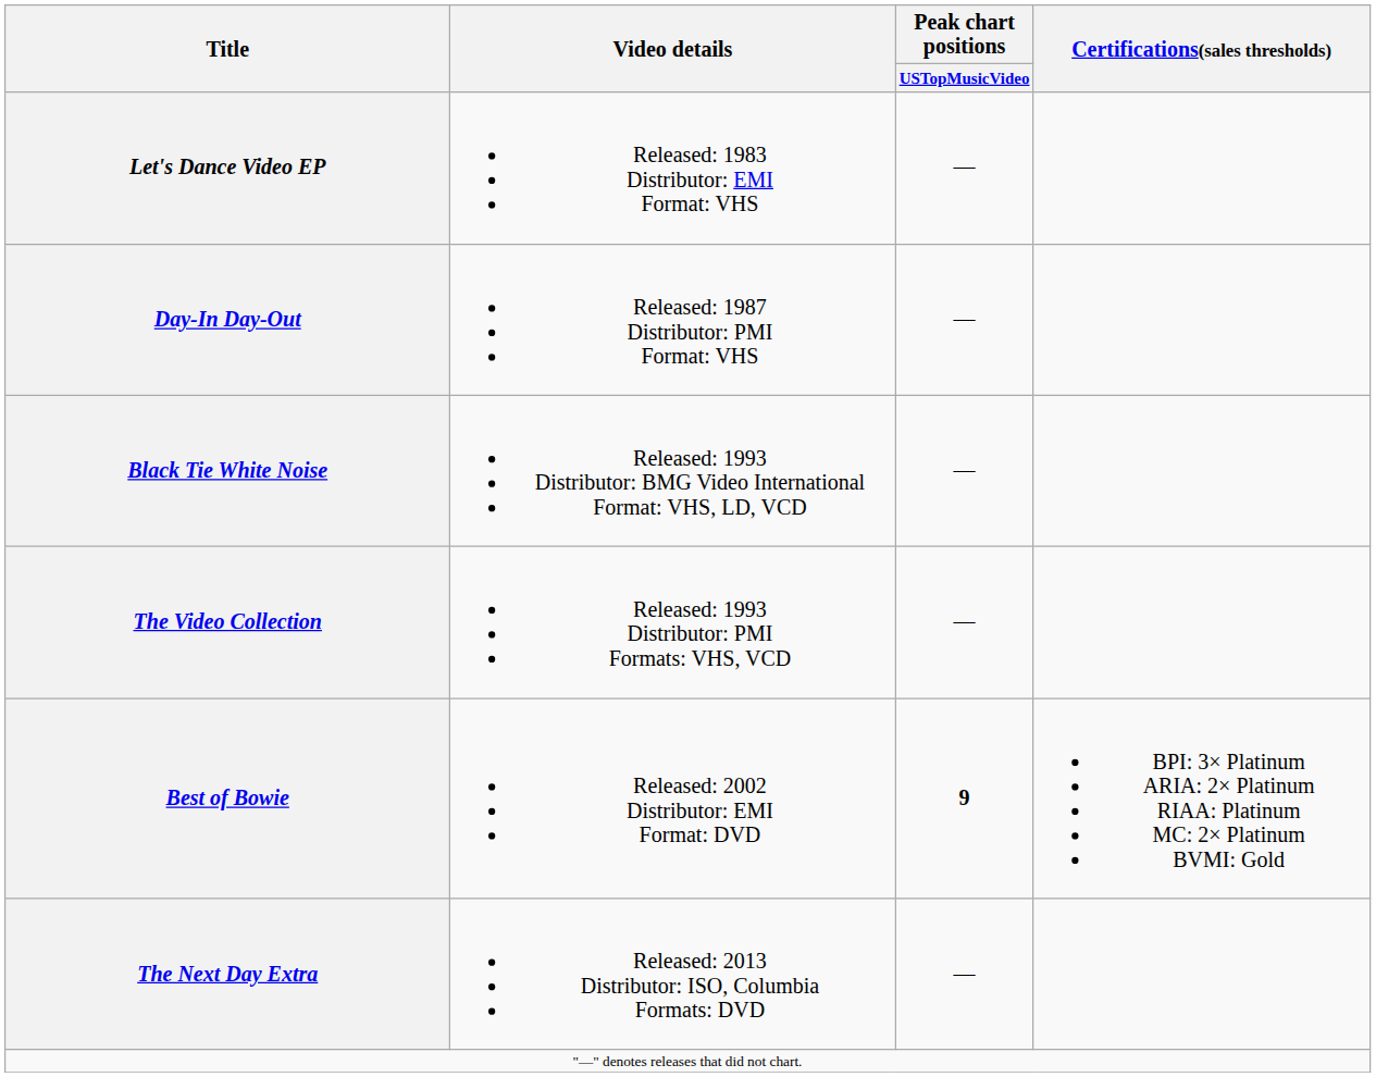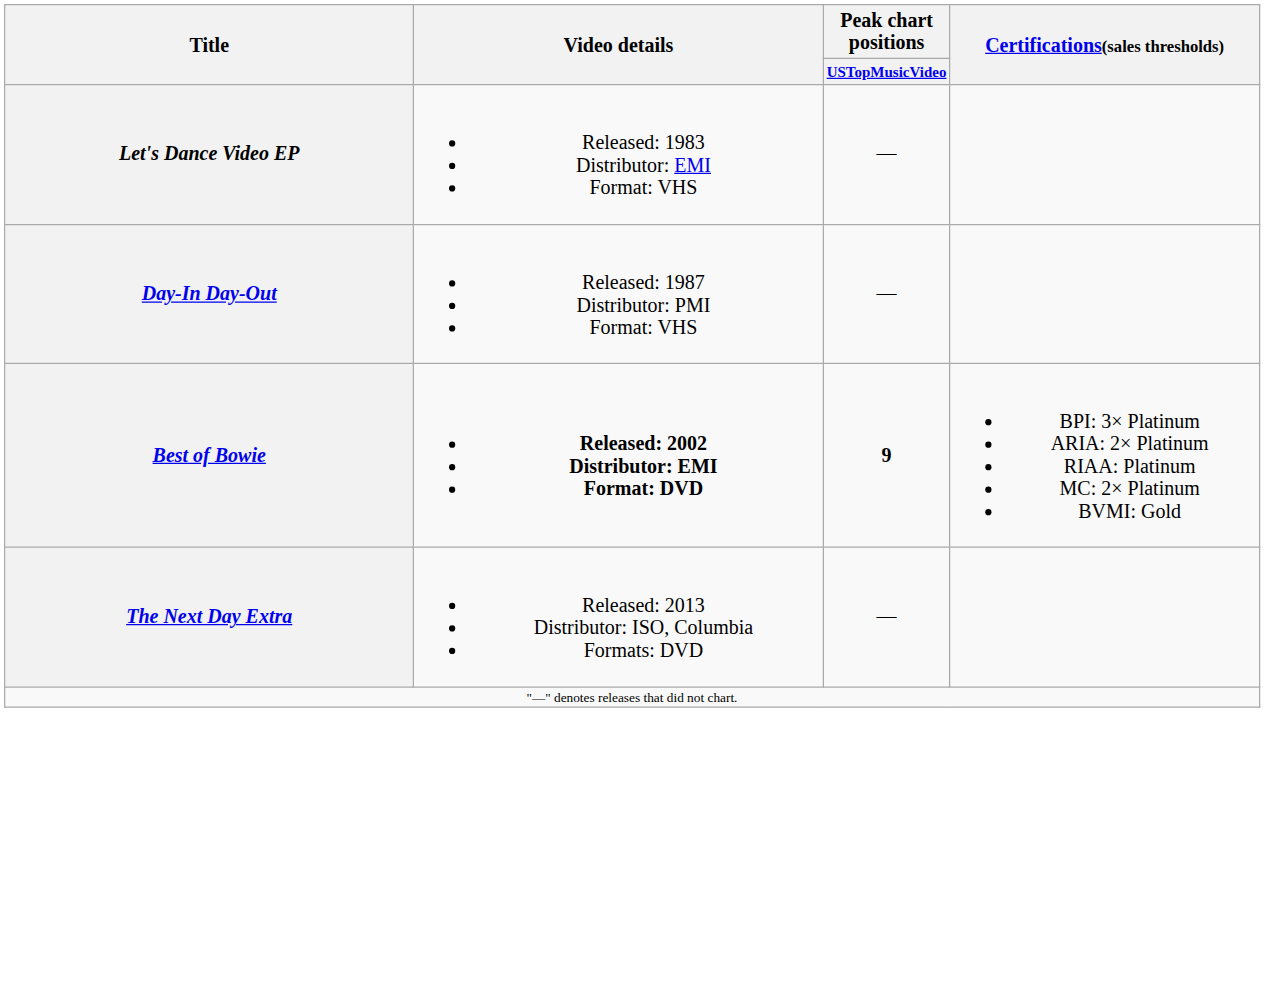 <table class="wikitable plainrowheaders" style="text-align:center;">
 <tr>
 <th rowspan="2" scope="col" style="width:20em;">Title</th>
 <th rowspan="2" scope="col" style="width:20em;">Video details</th>
 <th colspan="1" scope="col">Peak chart positions</th>
 <th rowspan="2" scope="col" style="width:15em;"><a href='#'>Certifications</a><small>(sales thresholds)</small></th>
 </tr>
 <tr>
 <th style="width:3.5em;font-size:75%"><a href='#'>USTopMusicVideo</a></th>
 </tr>
 <tr>
 <th scope="row"><em>Let's Dance Video EP</em></th>
 <td><br><ul><li>Released: 1983</li><li>Distributor: <a href='#'>EMI</a></li><li>Format: VHS</li></ul></td>
 <td style="text-align:center;">—</td>
 <td></td>
 </tr>
 <tr>
 <th scope="row"><em><a href='#'>Day-In Day-Out</a></em></th>
 <td><br><ul><li>Released: 1987</li><li>Distributor: PMI</li><li>Format: VHS</li></ul></td>
 <td style="text-align:center;">—</td>
 <td></td>
 </tr>
 <tr>
-<th scope="row"><em><a href='#'>Black Tie White Noise</a></em></th>
-<td><br><ul><li>Released: 1993</li><li>Distributor: BMG Video International</li><li>Format: VHS, LD, VCD</li></ul></td>
-<td style="text-align:center;">—</td>
-<td></td>
-</tr>
-<tr>
-<th scope="row"><em><a href='#'>The Video Collection</a></em></th>
-<td><br><ul><li>Released: 1993</li><li>Distributor: PMI</li><li>Formats: VHS, VCD</li></ul></td>
-<td style="text-align:center;">—</td>
-<td></td>
-</tr>
-<tr>
 <th scope="row"><em><a href='#'>Best of Bowie</a></em></th>
-<td><br><ul><li>Released: 2002</li><li>Distributor: EMI</li><li>Format: DVD</li></ul></td>
+<td><strong><br><ul><li>Released: 2002</li><li>Distributor: EMI</li><li>Format: DVD</li></ul></strong></td>
 <td style="text-align:center;"><strong>9<br></strong></td>
 <td><br><ul><li>BPI: 3× Platinum</li><li>ARIA: 2× Platinum</li><li>RIAA: Platinum</li><li>MC: 2× Platinum</li><li>BVMI: Gold</li></ul></td>
 </tr>
 <tr>
 <th scope="row"><em><a href='#'>The Next Day Extra</a></em></th>
 <td><br><ul><li>Released: 2013</li><li>Distributor: ISO, Columbia</li><li>Formats: DVD</li></ul></td>
 <td style="text-align:center;">—</td>
 <td></td>
 </tr>
 <tr>
 <td colspan="4" style="text-align:center; font-size:8pt;">"—" denotes releases that did not chart.</td>
 </tr>
 </table>
